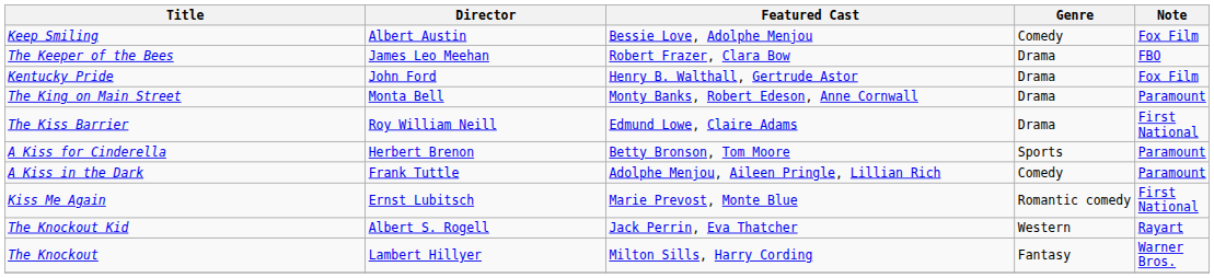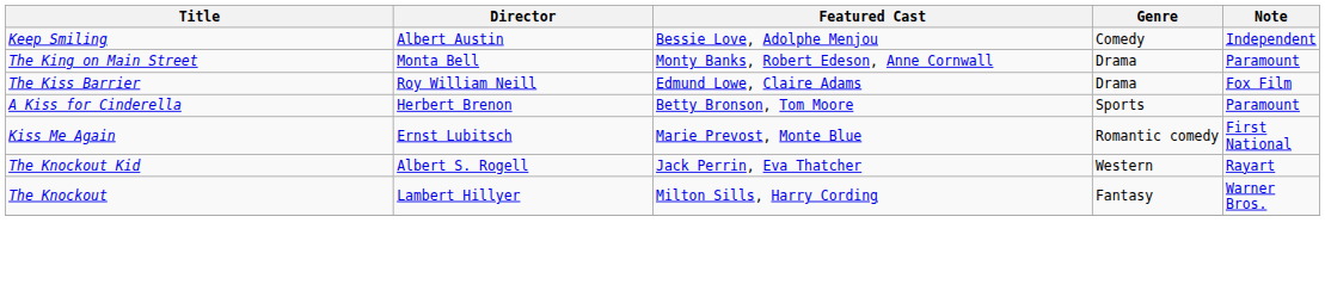 <table class="wikitable">
 <tr>
 <th style="width:30%;">Title</th>
 <th style="width:20%;">Director</th>
 <th style="width:34%;">Featured Cast</th>
 <th style="width:10%;">Genre</th>
 <th style="width:10%;">Note</th>
 </tr>
 <tr>
 <td><em><a href='#'>Keep Smiling</a></em></td>
 <td><a href='#'>Albert Austin</a></td>
 <td><a href='#'>Bessie Love</a>, <a href='#'>Adolphe Menjou</a></td>
 <td>Comedy</td>
-<td><a href='#'>Fox Film</a></td>
-</tr>
-<tr>
-<td><em><a href='#'>The Keeper of the Bees</a></em></td>
-<td><a href='#'>James Leo Meehan</a></td>
-<td><a href='#'>Robert Frazer</a>, <a href='#'>Clara Bow</a></td>
-<td>Drama</td>
-<td><a href='#'>FBO</a></td>
-</tr>
-<tr>
-<td><em><a href='#'>Kentucky Pride</a></em></td>
-<td><a href='#'>John Ford</a></td>
-<td><a href='#'>Henry B. Walthall</a>, <a href='#'>Gertrude Astor</a></td>
-<td>Drama</td>
-<td><a href='#'>Fox Film</a></td>
+<td><a href='#'>Independent</a></td>
 </tr>
 <tr>
 <td><em><a href='#'>The King on Main Street</a></em></td>
 <td><a href='#'>Monta Bell</a></td>
 <td><a href='#'>Monty Banks</a>, <a href='#'>Robert Edeson</a>, <a href='#'>Anne Cornwall</a></td>
 <td>Drama</td>
 <td><a href='#'>Paramount</a></td>
 </tr>
 <tr>
 <td><em><a href='#'>The Kiss Barrier</a></em></td>
 <td><a href='#'>Roy William Neill</a></td>
 <td><a href='#'>Edmund Lowe</a>, <a href='#'>Claire Adams</a></td>
 <td>Drama</td>
-<td><a href='#'>First National</a></td>
+<td><a href='#'>Fox Film</a></td>
 </tr>
 <tr>
 <td><em><a href='#'>A Kiss for Cinderella</a></em></td>
 <td><a href='#'>Herbert Brenon</a></td>
 <td><a href='#'>Betty Bronson</a>, <a href='#'>Tom Moore</a></td>
 <td>Sports</td>
-<td><a href='#'>Paramount</a></td>
-</tr>
-<tr>
-<td><em><a href='#'>A Kiss in the Dark</a></em></td>
-<td><a href='#'>Frank Tuttle</a></td>
-<td><a href='#'>Adolphe Menjou</a>, <a href='#'>Aileen Pringle</a>, <a href='#'>Lillian Rich</a></td>
-<td>Comedy</td>
 <td><a href='#'>Paramount</a></td>
 </tr>
 <tr>
 <td><em><a href='#'>Kiss Me Again</a></em></td>
 <td><a href='#'>Ernst Lubitsch</a></td>
 <td><a href='#'>Marie Prevost</a>, <a href='#'>Monte Blue</a></td>
 <td>Romantic comedy</td>
 <td><a href='#'>First National</a></td>
 </tr>
 <tr>
 <td><em><a href='#'>The Knockout Kid</a></em></td>
 <td><a href='#'>Albert S. Rogell</a></td>
 <td><a href='#'>Jack Perrin</a>, <a href='#'>Eva Thatcher</a></td>
 <td>Western</td>
 <td><a href='#'>Rayart</a></td>
 </tr>
 <tr>
 <td><em><a href='#'>The Knockout</a></em></td>
 <td><a href='#'>Lambert Hillyer</a></td>
 <td><a href='#'>Milton Sills</a>, <a href='#'>Harry Cording</a></td>
 <td>Fantasy</td>
 <td><a href='#'>Warner Bros.</a></td>
 </tr>
 <tr>
 </tr>
 </table>
